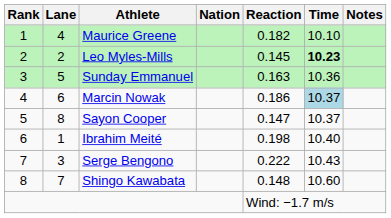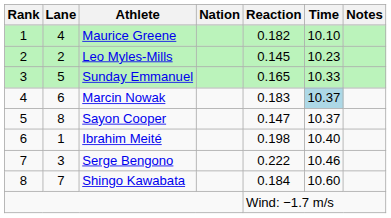 <table class="wikitable sortable" style="text-align:center">
 <tr>
 <th>Rank</th>
 <th>Lane</th>
 <th>Athlete</th>
 <th>Nation</th>
 <th>Reaction</th>
 <th>Time</th>
 <th>Notes</th>
 </tr>
 <tr bgcolor=bbf3bb>
 <td>1</td>
 <td>4</td>
 <td align="left"><a href='#'>Maurice Greene</a></td>
 <td align="left"></td>
 <td align="center">0.182</td>
 <td>10.10</td>
 <td></td>
 </tr>
 <tr bgcolor=bbf3bb>
 <td>2</td>
 <td>2</td>
 <td align="left"><a href='#'>Leo Myles-Mills</a></td>
 <td align="left"></td>
 <td align="center">0.145</td>
-<td><strong>10.23</strong></td>
+<td>10.23</td>
 <td></td>
 </tr>
 <tr bgcolor=bbf3bb>
 <td>3</td>
 <td>5</td>
 <td align="left"><a href='#'>Sunday Emmanuel</a></td>
 <td align="left"></td>
-<td align="center">0.163</td>
-<td>10.36</td>
+<td align="center">0.165</td>
+<td>10.33</td>
 <td></td>
 </tr>
 <tr>
 <td>4</td>
 <td>6</td>
 <td align="left"><a href='#'>Marcin Nowak</a></td>
 <td align="left"></td>
-<td align="center">0.186</td>
+<td align="center">0.183</td>
 <td style="background: lightblue;">10.37</td>
 <td></td>
 </tr>
 <tr>
 <td>5</td>
 <td>8</td>
 <td align="left"><a href='#'>Sayon Cooper</a></td>
 <td align="left"></td>
 <td align="center">0.147</td>
 <td>10.37</td>
 <td></td>
 </tr>
 <tr>
 <td>6</td>
 <td>1</td>
 <td align="left"><a href='#'>Ibrahim Meité</a></td>
 <td align="left"></td>
 <td align="center">0.198</td>
 <td>10.40</td>
 <td></td>
 </tr>
 <tr>
 <td>7</td>
 <td>3</td>
 <td align="left"><a href='#'>Serge Bengono</a></td>
 <td align="left"></td>
 <td align="center">0.222</td>
-<td>10.43</td>
+<td>10.46</td>
 <td></td>
 </tr>
 <tr>
 <td>8</td>
 <td>7</td>
 <td align="left"><a href='#'>Shingo Kawabata</a></td>
 <td align="left"></td>
-<td align="center">0.148</td>
+<td align="center">0.184</td>
 <td>10.60</td>
 <td></td>
 </tr>
 <tr class="sortbottom">
 <td colspan=4></td>
 <td colspan="3" style="text-align:left;">Wind: −1.7 m/s</td>
 </tr>
 </table>
